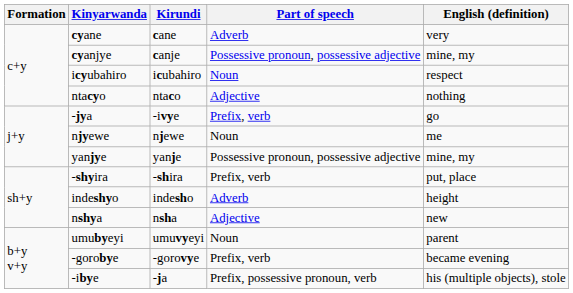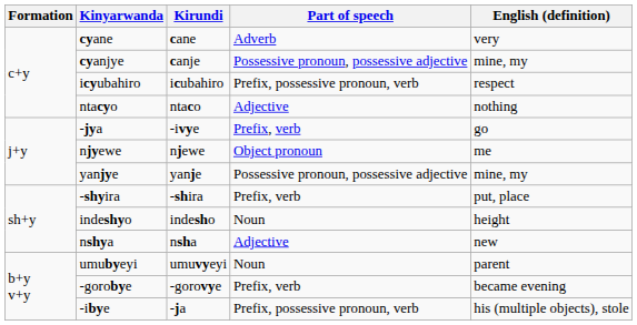 <table class="wikitable">
 <tr>
 <th>Formation</th>
 <th><a href='#'>Kinyarwanda</a></th>
 <th><a href='#'>Kirundi</a></th>
 <th><a href='#'>Part of speech</a></th>
 <th>English (definition)</th>
 </tr>
 <tr>
 <td rowspan="4">c+y</td>
 <td><strong>cy</strong>ane</td>
 <td><strong>c</strong>ane</td>
 <td><a href='#'>Adverb</a></td>
 <td>very</td>
 </tr>
 <tr>
 <td><strong>cy</strong>anjye</td>
 <td><strong>c</strong>anje</td>
 <td><a href='#'>Possessive pronoun</a>, <a href='#'>possessive adjective</a></td>
 <td>mine, my</td>
 </tr>
 <tr>
 <td>i<strong>cy</strong>ubahiro</td>
 <td>i<strong>c</strong>ubahiro</td>
-<td><a href='#'>Noun</a></td>
+<td>Prefix, possessive pronoun, verb</td>
 <td>respect</td>
 </tr>
 <tr>
 <td>nta<strong>cy</strong>o</td>
 <td>nta<strong>c</strong>o</td>
 <td><a href='#'>Adjective</a></td>
 <td>nothing</td>
 </tr>
 <tr>
 <td rowspan="3">j+y</td>
 <td>-<strong>jy</strong>a</td>
 <td>-i<strong>vy</strong>e</td>
 <td><a href='#'>Prefix</a>, <a href='#'>verb</a></td>
 <td>go</td>
 </tr>
 <tr>
 <td>n<strong>jy</strong>ewe</td>
 <td>n<strong>j</strong>ewe</td>
-<td>Noun</td>
+<td><a href='#'>Object pronoun</a></td>
 <td>me</td>
 </tr>
 <tr>
 <td>yan<strong>jy</strong>e</td>
 <td>yan<strong>j</strong>e</td>
 <td>Possessive pronoun, possessive adjective</td>
 <td>mine, my</td>
 </tr>
 <tr>
 <td rowspan="3">sh+y</td>
 <td>-<strong>shy</strong>ira</td>
 <td>-<strong>sh</strong>ira</td>
 <td>Prefix, verb</td>
 <td>put, place</td>
 </tr>
 <tr>
 <td>inde<strong>shy</strong>o</td>
 <td>inde<strong>sh</strong>o</td>
-<td><a href='#'>Adverb</a></td>
+<td>Noun</td>
 <td>height</td>
 </tr>
 <tr>
 <td>n<strong>shy</strong>a</td>
 <td>n<strong>sh</strong>a</td>
 <td><a href='#'>Adjective</a></td>
 <td>new</td>
 </tr>
 <tr>
 <td rowspan="3">b+y<br>v+y</td>
 <td>umu<strong>by</strong>eyi</td>
 <td>umu<strong>vy</strong>eyi</td>
 <td>Noun</td>
 <td>parent</td>
 </tr>
 <tr>
 <td>-goro<strong>by</strong>e</td>
 <td>-goro<strong>vy</strong>e</td>
 <td>Prefix, verb</td>
 <td>became evening</td>
 </tr>
 <tr>
 <td>-i<strong>by</strong>e</td>
 <td>-<strong>j</strong>a</td>
 <td>Prefix, possessive pronoun, verb</td>
 <td>his (multiple objects), stole</td>
 </tr>
 </table>
